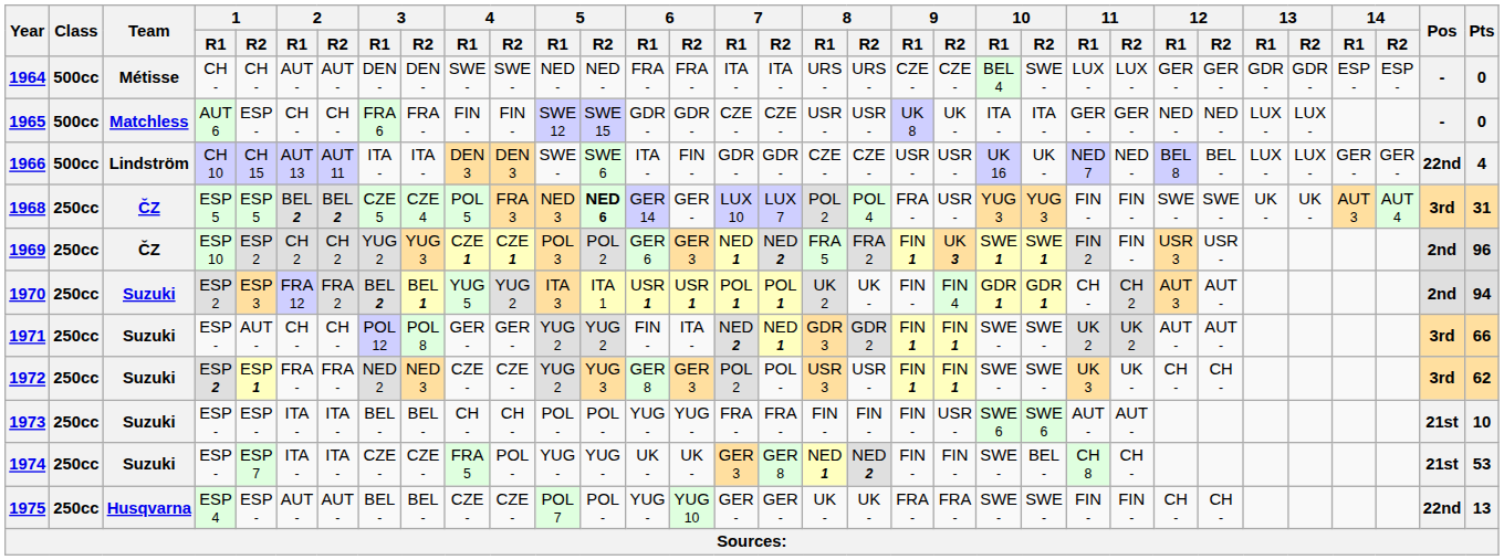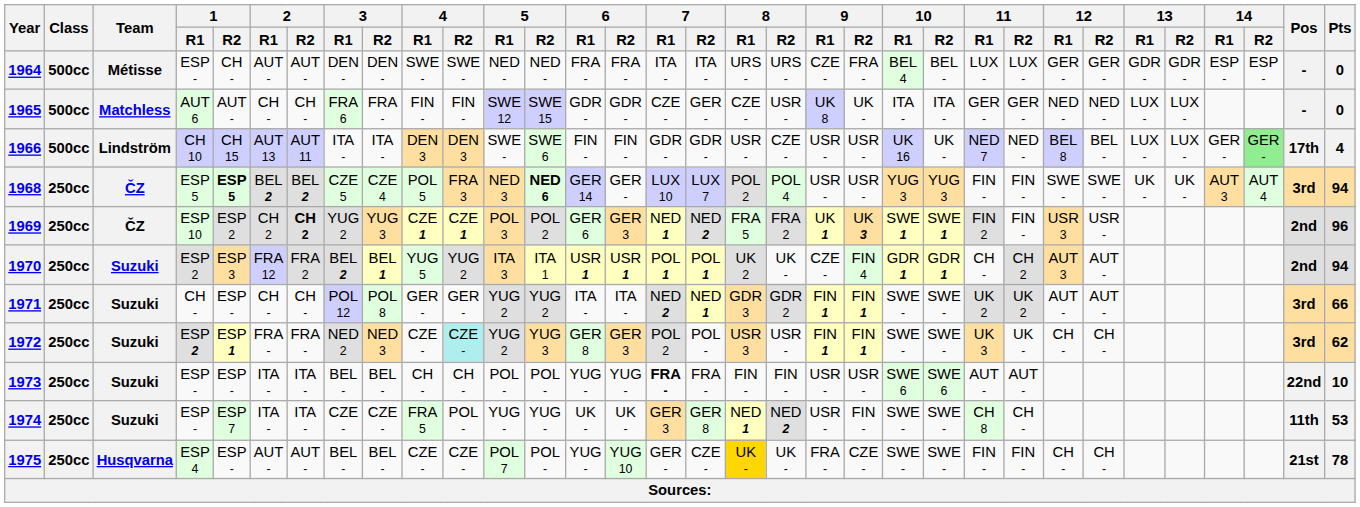 <table class="wikitable" style="text-align:center; font-size:70%">
 <tr>
 <th valign="middle" rowspan=2>Year</th>
 <th valign="middle" rowspan=2>Class</th>
 <th valign="middle" rowspan=2>Team</th>
 <th colspan=2>1</th>
 <th colspan=2>2</th>
 <th colspan=2>3</th>
 <th colspan=2>4</th>
 <th colspan=2>5</th>
 <th colspan=2>6</th>
 <th colspan=2>7</th>
 <th colspan=2>8</th>
 <th colspan=2>9</th>
 <th colspan=2>10</th>
 <th colspan=2>11</th>
 <th colspan=2>12</th>
 <th colspan=2>13</th>
 <th colspan=2>14</th>
 <th rowspan=2>Pos</th>
 <th rowspan=2>Pts</th>
 </tr>
 <tr>
 <th>R1</th>
 <th>R2</th>
 <th>R1</th>
 <th>R2</th>
 <th>R1</th>
 <th>R2</th>
 <th>R1</th>
 <th>R2</th>
 <th>R1</th>
 <th>R2</th>
 <th>R1</th>
 <th>R2</th>
 <th>R1</th>
 <th>R2</th>
 <th>R1</th>
 <th>R2</th>
 <th>R1</th>
 <th>R2</th>
 <th>R1</th>
 <th>R2</th>
 <th>R1</th>
 <th>R2</th>
 <th>R1</th>
 <th>R2</th>
 <th>R1</th>
 <th>R2</th>
 <th>R1</th>
 <th>R2</th>
 </tr>
 <tr>
 <th><a href='#'>1964</a></th>
 <th>500cc</th>
 <th>Métisse</th>
-<td>CH<br><small>-</small></td>
+<td>ESP<br><small>-</small></td>
 <td>CH<br><small>-</small></td>
 <td>AUT<br><small>-</small></td>
 <td>AUT<br><small>-</small></td>
 <td>DEN<br><small>-</small></td>
 <td>DEN<br><small>-</small></td>
 <td>SWE<br><small>-</small></td>
 <td>SWE<br><small>-</small></td>
 <td>NED<br><small>-</small></td>
 <td>NED<br><small>-</small></td>
 <td>FRA<br><small>-</small></td>
 <td>FRA<br><small>-</small></td>
 <td>ITA<br><small>-</small></td>
 <td>ITA<br><small>-</small></td>
 <td>URS<br><small>-</small></td>
 <td>URS<br><small>-</small></td>
 <td>CZE<br><small>-</small></td>
-<td>CZE<br><small>-</small></td>
+<td>FRA<br><small>-</small></td>
 <td style="background:#dfffdf;">BEL<br><small>4</small></td>
-<td>SWE<br><small>-</small></td>
+<td>BEL<br><small>-</small></td>
 <td>LUX<br><small>-</small></td>
 <td>LUX<br><small>-</small></td>
 <td>GER<br><small>-</small></td>
 <td>GER<br><small>-</small></td>
 <td>GDR<br><small>-</small></td>
 <td>GDR<br><small>-</small></td>
 <td>ESP<br><small>-</small></td>
 <td>ESP<br><small>-</small></td>
 <th>-</th>
 <th>0</th>
 </tr>
 <tr>
 <th><a href='#'>1965</a></th>
 <th>500cc</th>
 <th><a href='#'>Matchless</a></th>
 <td style="background:#dfffdf;">AUT<br><small>6</small></td>
-<td>ESP<br><small>-</small></td>
+<td>AUT<br><small>-</small></td>
 <td>CH<br><small>-</small></td>
 <td>CH<br><small>-</small></td>
 <td style="background:#dfffdf;">FRA<br><small>6</small></td>
 <td>FRA<br><small>-</small></td>
 <td>FIN<br><small>-</small></td>
 <td>FIN<br><small>-</small></td>
 <td style="background:#cfcfff;">SWE<br><small>12</small></td>
 <td style="background:#cfcfff;">SWE<br><small>15</small></td>
 <td>GDR<br><small>-</small></td>
 <td>GDR<br><small>-</small></td>
 <td>CZE<br><small>-</small></td>
+<td>GER<br><small>-</small></td>
 <td>CZE<br><small>-</small></td>
-<td>USR<br><small>-</small></td>
 <td>USR<br><small>-</small></td>
 <td style="background:#cfcfff;">UK<br><small>8</small></td>
 <td>UK<br><small>-</small></td>
 <td>ITA<br><small>-</small></td>
 <td>ITA<br><small>-</small></td>
 <td>GER<br><small>-</small></td>
 <td>GER<br><small>-</small></td>
 <td>NED<br><small>-</small></td>
 <td>NED<br><small>-</small></td>
 <td>LUX<br><small>-</small></td>
 <td>LUX<br><small>-</small></td>
 <td></td>
 <td></td>
 <th>-</th>
 <th>0</th>
 </tr>
 <tr>
 <th><a href='#'>1966</a></th>
 <th>500cc</th>
 <th>Lindström</th>
 <td style="background:#cfcfff;">CH<br><small>10</small></td>
 <td style="background:#cfcfff;">CH<br><small>15</small></td>
 <td style="background:#cfcfff;">AUT<br><small>13</small></td>
 <td style="background:#cfcfff;">AUT<br><small>11</small></td>
 <td>ITA<br><small>-</small></td>
 <td>ITA<br><small>-</small></td>
 <td style="background:#ffdf9f;">DEN<br><small>3</small></td>
 <td style="background:#ffdf9f;">DEN<br><small>3</small></td>
 <td>SWE<br><small>-</small></td>
 <td style="background:#dfffdf;">SWE<br><small>6</small></td>
-<td>ITA<br><small>-</small></td>
+<td>FIN<br><small>-</small></td>
 <td>FIN<br><small>-</small></td>
 <td>GDR<br><small>-</small></td>
 <td>GDR<br><small>-</small></td>
-<td>CZE<br><small>-</small></td>
+<td>USR<br><small>-</small></td>
 <td>CZE<br><small>-</small></td>
 <td>USR<br><small>-</small></td>
 <td>USR<br><small>-</small></td>
 <td style="background:#cfcfff;">UK<br><small>16</small></td>
 <td>UK<br><small>-</small></td>
 <td style="background:#cfcfff;">NED<br><small>7</small></td>
 <td>NED<br><small>-</small></td>
 <td style="background:#cfcfff;">BEL<br><small>8</small></td>
 <td>BEL<br><small>-</small></td>
 <td>LUX<br><small>-</small></td>
 <td>LUX<br><small>-</small></td>
 <td>GER<br><small>-</small></td>
-<td>GER<br><small>-</small></td>
-<th>22nd</th>
+<td style="background: lightgreen;">GER<br><small>-</small></td>
+<th>17th</th>
 <th>4</th>
 </tr>
 <tr>
 <th><a href='#'>1968</a></th>
 <th>250cc</th>
 <th><a href='#'>ČZ</a></th>
 <td style="background:#dfffdf;">ESP<br><small>5</small></td>
-<td style="background:#dfffdf;">ESP<br><small>5</small></td>
+<td style="background:#dfffdf;"><strong>ESP<br><small>5</small></strong></td>
 <td style="background:#dfdfdf;">BEL<br><small><strong><em>2</em></strong></small></td>
 <td style="background:#dfdfdf;">BEL<br><small><strong><em>2</em></strong></small></td>
 <td style="background:#dfffdf;">CZE<br><small>5</small></td>
 <td style="background:#dfffdf;">CZE<br><small>4</small></td>
 <td style="background:#dfffdf;">POL<br><small>5</small></td>
 <td style="background:#ffdf9f;">FRA<br><small>3</small></td>
 <td style="background:#ffdf9f;">NED<br><small>3</small></td>
 <td style="background:#dfffdf;"><strong>NED<br><small>6</small></strong></td>
 <td style="background:#cfcfff;">GER<br><small>14</small></td>
 <td>GER<br><small>-</small></td>
 <td style="background:#cfcfff;">LUX<br><small>10</small></td>
 <td style="background:#cfcfff;">LUX<br><small>7</small></td>
 <td style="background:#dfdfdf;">POL<br><small>2</small></td>
 <td style="background:#dfffdf;">POL<br><small>4</small></td>
-<td>FRA<br><small>-</small></td>
+<td>USR<br><small>-</small></td>
 <td>USR<br><small>-</small></td>
 <td style="background:#ffdf9f;">YUG<br><small>3</small></td>
 <td style="background:#ffdf9f;">YUG<br><small>3</small></td>
 <td>FIN<br><small>-</small></td>
 <td>FIN<br><small>-</small></td>
 <td>SWE<br><small>-</small></td>
 <td>SWE<br><small>-</small></td>
 <td>UK<br><small>-</small></td>
 <td>UK<br><small>-</small></td>
 <td style="background:#ffdf9f;">AUT<br><small>3</small></td>
 <td style="background:#dfffdf;">AUT<br><small>4</small></td>
 <th style="background:#FFDF9F;">3rd</th>
-<th style="background:#FFDF9F;">31</th>
+<th style="background:#FFDF9F;">94</th>
 </tr>
 <tr>
 <th><a href='#'>1969</a></th>
 <th>250cc</th>
 <th>ČZ</th>
 <td style="background:#dfffdf;">ESP<br><small>10</small></td>
 <td style="background:#dfdfdf;">ESP<br><small>2</small></td>
 <td style="background:#dfdfdf;">CH<br><small>2</small></td>
-<td style="background:#dfdfdf;">CH<br><small>2</small></td>
+<td style="background:#dfdfdf;"><strong>CH<br><small>2</small></strong></td>
 <td style="background:#dfdfdf;">YUG<br><small>2</small></td>
 <td style="background:#ffdf9f;">YUG<br><small>3</small></td>
 <td style="background:#ffffbf;">CZE<br><small><strong><em>1</em></strong></small></td>
 <td style="background:#ffffbf;">CZE<br><small><strong><em>1</em></strong></small></td>
 <td style="background:#ffdf9f;">POL<br><small>3</small></td>
 <td style="background:#dfdfdf;">POL<br><small>2</small></td>
 <td style="background:#dfffdf;">GER<br><small>6</small></td>
 <td style="background:#ffdf9f;">GER<br><small>3</small></td>
 <td style="background:#ffffbf;">NED<br><small><strong><em>1</em></strong></small></td>
 <td style="background:#dfdfdf;">NED<br><small><strong><em>2</em></strong></small></td>
 <td style="background:#dfffdf;">FRA<br><small>5</small></td>
 <td style="background:#dfdfdf;">FRA<br><small>2</small></td>
-<td style="background:#ffffbf;">FIN<br><small><strong><em>1</em></strong></small></td>
+<td style="background:#ffffbf;">UK<br><small><strong><em>1</em></strong></small></td>
 <td style="background:#ffdf9f;">UK<br><small><strong><em>3</em></strong></small></td>
 <td style="background:#ffffbf;">SWE<br><small><strong><em>1</em></strong></small></td>
 <td style="background:#ffffbf;">SWE<br><small><strong><em>1</em></strong></small></td>
 <td style="background:#dfdfdf;">FIN<br><small>2</small></td>
 <td>FIN<br><small>-</small></td>
 <td style="background:#ffdf9f;">USR<br><small>3</small></td>
 <td>USR<br><small>-</small></td>
 <td></td>
 <td></td>
 <td></td>
 <td></td>
 <th style="background:#DFDFDF;">2nd</th>
 <th style="background:#DFDFDF;">96</th>
 </tr>
 <tr>
 <th><a href='#'>1970</a></th>
 <th>250cc</th>
 <th><a href='#'>Suzuki</a></th>
 <td style="background:#dfdfdf;">ESP<br><small>2</small></td>
 <td style="background:#ffdf9f;">ESP<br><small>3</small></td>
 <td style="background:#cfcfff;">FRA<br><small>12</small></td>
 <td style="background:#dfdfdf;">FRA<br><small>2</small></td>
 <td style="background:#dfdfdf;">BEL<br><small><strong><em>2</em></strong></small></td>
 <td style="background:#ffffbf;">BEL<br><small><strong><em>1</em></strong></small></td>
 <td style="background:#dfffdf;">YUG<br><small>5</small></td>
 <td style="background:#dfdfdf;">YUG<br><small>2</small></td>
 <td style="background:#ffdf9f;">ITA<br><small>3</small></td>
 <td style="background:#ffffbf;">ITA<br><small>1</small></td>
 <td style="background:#ffffbf;">USR<br><small><strong><em>1</em></strong></small></td>
 <td style="background:#ffffbf;">USR<br><small><strong><em>1</em></strong></small></td>
 <td style="background:#ffffbf;">POL<br><small><strong><em>1</em></strong></small></td>
 <td style="background:#ffffbf;">POL<br><small><strong><em>1</em></strong></small></td>
 <td style="background:#dfdfdf;">UK<br><small>2</small></td>
 <td>UK<br><small>-</small></td>
-<td>FIN<br><small>-</small></td>
+<td>CZE<br><small>-</small></td>
 <td style="background:#dfffdf;">FIN<br><small>4</small></td>
 <td style="background:#ffffbf;">GDR<br><small><strong><em>1</em></strong></small></td>
 <td style="background:#ffffbf;">GDR<br><small><strong><em>1</em></strong></small></td>
 <td>CH<br><small>-</small></td>
 <td style="background:#dfdfdf;">CH<br><small>2</small></td>
 <td style="background:#ffdf9f;">AUT<br><small>3</small></td>
 <td>AUT<br><small>-</small></td>
 <td></td>
 <td></td>
 <td></td>
 <td></td>
 <th style="background:#DFDFDF;">2nd</th>
 <th style="background:#DFDFDF;">94</th>
 </tr>
 <tr>
 <th><a href='#'>1971</a></th>
 <th>250cc</th>
 <th>Suzuki</th>
+<td>CH<br><small>-</small></td>
 <td>ESP<br><small>-</small></td>
-<td>AUT<br><small>-</small></td>
 <td>CH<br><small>-</small></td>
 <td>CH<br><small>-</small></td>
 <td style="background:#cfcfff;">POL<br><small>12</small></td>
 <td style="background:#dfffdf;">POL<br><small>8</small></td>
 <td>GER<br><small>-</small></td>
 <td>GER<br><small>-</small></td>
 <td style="background:#dfdfdf;">YUG<br><small>2</small></td>
 <td style="background:#dfdfdf;">YUG<br><small>2</small></td>
-<td>FIN<br><small>-</small></td>
+<td>ITA<br><small>-</small></td>
 <td>ITA<br><small>-</small></td>
 <td style="background:#dfdfdf;">NED<br><small><strong><em>2</em></strong></small></td>
 <td style="background:#ffffbf;">NED<br><small><strong><em>1</em></strong></small></td>
 <td style="background:#ffdf9f;">GDR<br><small>3</small></td>
 <td style="background:#dfdfdf;">GDR<br><small>2</small></td>
 <td style="background:#ffffbf;">FIN<br><small><strong><em>1</em></strong></small></td>
 <td style="background:#ffffbf;">FIN<br><small><strong><em>1</em></strong></small></td>
 <td>SWE<br><small>-</small></td>
 <td>SWE<br><small>-</small></td>
 <td style="background:#dfdfdf;">UK<br><small>2</small></td>
 <td style="background:#dfdfdf;">UK<br><small>2</small></td>
 <td>AUT<br><small>-</small></td>
 <td>AUT<br><small>-</small></td>
 <td></td>
 <td></td>
 <td></td>
 <td></td>
 <th style="background:#FFDF9F;">3rd</th>
 <th style="background:#FFDF9F;">66</th>
 </tr>
 <tr>
 <th><a href='#'>1972</a></th>
 <th>250cc</th>
 <th>Suzuki</th>
 <td style="background:#dfdfdf;">ESP<br><small><strong><em>2</em></strong></small></td>
 <td style="background:#ffffbf;">ESP<br><small><strong><em>1</em></strong></small></td>
 <td>FRA<br><small>-</small></td>
 <td>FRA<br><small>-</small></td>
 <td style="background:#dfdfdf;">NED<br><small>2</small></td>
 <td style="background:#ffdf9f;">NED<br><small>3</small></td>
 <td>CZE<br><small>-</small></td>
-<td>CZE<br><small>-</small></td>
+<td style="background: paleturquoise;">CZE<br><small>-</small></td>
 <td style="background:#dfdfdf;">YUG<br><small>2</small></td>
 <td style="background:#ffdf9f;">YUG<br><small>3</small></td>
 <td style="background:#dfffdf;">GER<br><small>8</small></td>
 <td style="background:#ffdf9f;">GER<br><small>3</small></td>
 <td style="background:#dfdfdf;">POL<br><small>2</small></td>
 <td>POL<br><small>-</small></td>
 <td style="background:#ffdf9f;">USR<br><small>3</small></td>
 <td>USR<br><small>-</small></td>
 <td style="background:#ffffbf;">FIN<br><small><strong><em>1</em></strong></small></td>
 <td style="background:#ffffbf;">FIN<br><small><strong><em>1</em></strong></small></td>
 <td>SWE<br><small>-</small></td>
 <td>SWE<br><small>-</small></td>
 <td style="background:#ffdf9f;">UK<br><small>3</small></td>
 <td>UK<br><small>-</small></td>
 <td>CH<br><small>-</small></td>
 <td>CH<br><small>-</small></td>
 <td></td>
 <td></td>
 <td></td>
 <td></td>
 <th style="background:#FFDF9F;">3rd</th>
 <th style="background:#FFDF9F;">62</th>
 </tr>
 <tr>
 <th><a href='#'>1973</a></th>
 <th>250cc</th>
 <th>Suzuki</th>
 <td>ESP<br><small>-</small></td>
 <td>ESP<br><small>-</small></td>
 <td>ITA<br><small>-</small></td>
 <td>ITA<br><small>-</small></td>
 <td>BEL<br><small>-</small></td>
 <td>BEL<br><small>-</small></td>
 <td>CH<br><small>-</small></td>
 <td>CH<br><small>-</small></td>
 <td>POL<br><small>-</small></td>
 <td>POL<br><small>-</small></td>
 <td>YUG<br><small>-</small></td>
 <td>YUG<br><small>-</small></td>
-<td>FRA<br><small>-</small></td>
+<td><strong>FRA<br><small>-</small></strong></td>
 <td>FRA<br><small>-</small></td>
 <td>FIN<br><small>-</small></td>
 <td>FIN<br><small>-</small></td>
-<td>FIN<br><small>-</small></td>
+<td>USR<br><small>-</small></td>
 <td>USR<br><small>-</small></td>
 <td style="background:#dfffdf;">SWE<br><small>6</small></td>
 <td style="background:#dfffdf;">SWE<br><small>6</small></td>
 <td>AUT<br><small>-</small></td>
 <td>AUT<br><small>-</small></td>
 <td></td>
 <td></td>
 <td></td>
 <td></td>
 <td></td>
 <td></td>
-<th>21st</th>
+<th>22nd</th>
 <th>10</th>
 </tr>
 <tr>
 <th><a href='#'>1974</a></th>
 <th>250cc</th>
 <th>Suzuki</th>
 <td>ESP<br><small>-</small></td>
 <td style="background:#dfffdf;">ESP<br><small>7</small></td>
 <td>ITA<br><small>-</small></td>
 <td>ITA<br><small>-</small></td>
 <td>CZE<br><small>-</small></td>
 <td>CZE<br><small>-</small></td>
 <td style="background:#dfffdf;">FRA<br><small>5</small></td>
 <td>POL<br><small>-</small></td>
 <td>YUG<br><small>-</small></td>
 <td>YUG<br><small>-</small></td>
 <td>UK<br><small>-</small></td>
 <td>UK<br><small>-</small></td>
 <td style="background:#ffdf9f;">GER<br><small>3</small></td>
 <td style="background:#dfffdf;">GER<br><small>8</small></td>
 <td style="background:#ffffbf;">NED<br><small><strong><em>1</em></strong></small></td>
 <td style="background:#dfdfdf;">NED<br><small><strong><em>2</em></strong></small></td>
-<td>FIN<br><small>-</small></td>
+<td>USR<br><small>-</small></td>
 <td>FIN<br><small>-</small></td>
 <td>SWE<br><small>-</small></td>
-<td>BEL<br><small>-</small></td>
+<td>SWE<br><small>-</small></td>
 <td style="background:#dfffdf;">CH<br><small>8</small></td>
 <td>CH<br><small>-</small></td>
 <td></td>
 <td></td>
 <td></td>
 <td></td>
 <td></td>
 <td></td>
-<th>21st</th>
+<th>11th</th>
 <th>53</th>
 </tr>
 <tr>
 <th><a href='#'>1975</a></th>
 <th>250cc</th>
 <th><a href='#'>Husqvarna</a></th>
 <td style="background:#dfffdf;">ESP<br><small>4</small></td>
 <td>ESP<br><small>-</small></td>
 <td>AUT<br><small>-</small></td>
 <td>AUT<br><small>-</small></td>
 <td>BEL<br><small>-</small></td>
 <td>BEL<br><small>-</small></td>
 <td>CZE<br><small>-</small></td>
 <td>CZE<br><small>-</small></td>
 <td style="background:#dfffdf;">POL<br><small>7</small></td>
 <td>POL<br><small>-</small></td>
 <td>YUG<br><small>-</small></td>
 <td style="background:#dfffdf;">YUG<br><small>10</small></td>
 <td>GER<br><small>-</small></td>
-<td>GER<br><small>-</small></td>
-<td>UK<br><small>-</small></td>
+<td>CZE<br><small>-</small></td>
+<td style="background: gold;">UK<br><small>-</small></td>
 <td>UK<br><small>-</small></td>
 <td>FRA<br><small>-</small></td>
-<td>FRA<br><small>-</small></td>
+<td>CZE<br><small>-</small></td>
 <td>SWE<br><small>-</small></td>
 <td>SWE<br><small>-</small></td>
 <td>FIN<br><small>-</small></td>
 <td>FIN<br><small>-</small></td>
 <td>CH<br><small>-</small></td>
 <td>CH<br><small>-</small></td>
 <td></td>
 <td></td>
 <td></td>
 <td></td>
-<th>22nd</th>
-<th>13</th>
+<th>21st</th>
+<th>78</th>
 </tr>
 <tr>
 <th colspan=35>Sources:</th>
 </tr>
 </table>
